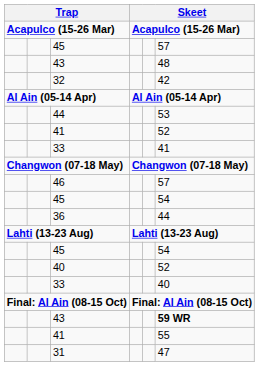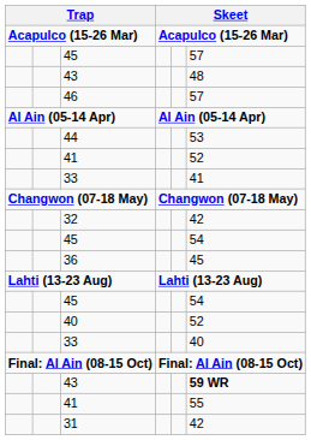 <table class="wikitable">
 <tr>
 <th colspan="3"><a href='#'>Trap</a></th>
 <th colspan="3"><a href='#'>Skeet</a></th>
 </tr>
 <tr>
 <td colspan="3"><strong><a href='#'>Acapulco</a> </strong> <strong>(15-26 Mar)</strong></td>
 <td colspan="3"><strong><a href='#'>Acapulco</a> </strong> <strong>(15-26 Mar)</strong></td>
 </tr>
 <tr>
 <td></td>
 <td></td>
 <td>45</td>
 <td></td>
 <td></td>
 <td>57</td>
 </tr>
 <tr>
 <td></td>
 <td></td>
 <td>43</td>
 <td></td>
 <td></td>
 <td>48</td>
 </tr>
 <tr>
 <td></td>
 <td></td>
-<td>32</td>
+<td>46</td>
 <td></td>
 <td></td>
-<td>42</td>
+<td>57</td>
 </tr>
 <tr>
 <td colspan="3"><strong><a href='#'>Al Ain</a> </strong> <strong>(05-14 Apr)</strong></td>
 <td colspan="3"><strong><a href='#'>Al Ain</a> </strong> <strong>(05-14 Apr)</strong></td>
 </tr>
 <tr>
 <td></td>
 <td></td>
 <td>44</td>
 <td></td>
 <td></td>
 <td>53</td>
 </tr>
 <tr>
 <td></td>
 <td></td>
 <td>41</td>
 <td></td>
 <td></td>
 <td>52</td>
 </tr>
 <tr>
 <td></td>
 <td></td>
 <td>33</td>
 <td></td>
 <td></td>
 <td>41</td>
 </tr>
 <tr>
 <td colspan="3"><strong><a href='#'>Changwon</a></strong> <strong></strong> <strong>(07-18 May)</strong></td>
 <td colspan="3"><strong><a href='#'>Changwon</a></strong> <strong></strong> <strong>(07-18 May)</strong></td>
 </tr>
 <tr>
 <td></td>
 <td></td>
-<td>46</td>
+<td>32</td>
 <td></td>
 <td></td>
-<td>57</td>
+<td>42</td>
 </tr>
 <tr>
 <td></td>
 <td></td>
 <td>45</td>
 <td></td>
 <td></td>
 <td>54</td>
 </tr>
 <tr>
 <td></td>
 <td></td>
 <td>36</td>
 <td></td>
 <td></td>
-<td>44</td>
+<td>45</td>
 </tr>
 <tr>
 <td colspan="3"><strong><a href='#'>Lahti</a></strong> <strong></strong> <strong>(13-23 Aug)</strong></td>
 <td colspan="3"><strong><a href='#'>Lahti</a></strong> <strong></strong> <strong>(13-23 Aug)</strong></td>
 </tr>
 <tr>
 <td></td>
 <td></td>
 <td>45</td>
 <td></td>
 <td></td>
 <td>54</td>
 </tr>
 <tr>
 <td></td>
 <td></td>
 <td>40</td>
 <td></td>
 <td></td>
 <td>52</td>
 </tr>
 <tr>
 <td></td>
 <td></td>
 <td>33</td>
 <td></td>
 <td></td>
 <td>40</td>
 </tr>
 <tr>
 <td colspan="3"><strong>Final: <a href='#'>Al Ain</a> </strong> <strong>(08-15 Oct)</strong></td>
 <td colspan="3"><strong>Final: <a href='#'>Al Ain</a> </strong> <strong>(08-15 Oct)</strong></td>
 </tr>
 <tr>
 <td></td>
 <td></td>
 <td>43</td>
 <td></td>
 <td></td>
 <td><strong>59 WR</strong></td>
 </tr>
 <tr>
 <td></td>
 <td></td>
 <td>41</td>
 <td></td>
 <td></td>
 <td>55</td>
 </tr>
 <tr>
 <td></td>
 <td></td>
 <td>31</td>
 <td></td>
 <td></td>
-<td>47</td>
+<td>42</td>
 </tr>
 </table>
